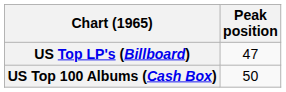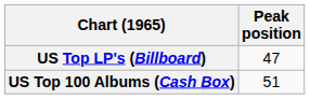 <table class="wikitable sortable plainrowheaders" style="text-align:center">
 <tr>
 <th scope="col">Chart (1965)</th>
 <th scope="col">Peak<br>position</th>
 </tr>
 <tr>
 <th scope="row">US <a href='#'>Top LP's</a> (<em><a href='#'>Billboard</a></em>)</th>
 <td>47</td>
 </tr>
 <tr>
 <th scope="row">US Top 100 Albums (<em><a href='#'>Cash Box</a></em>)</th>
-<td>50</td>
+<td>51</td>
 </tr>
 </table>
